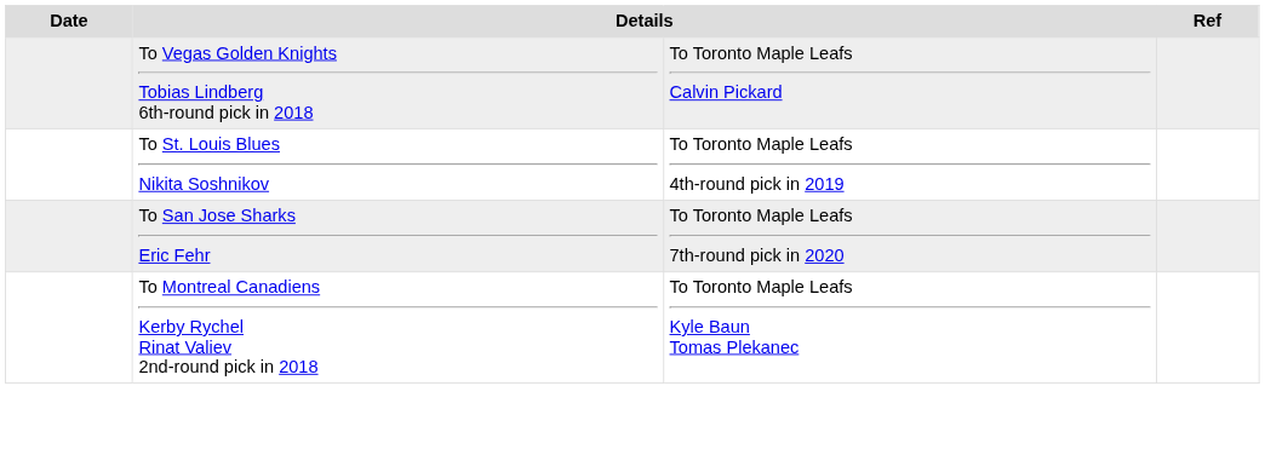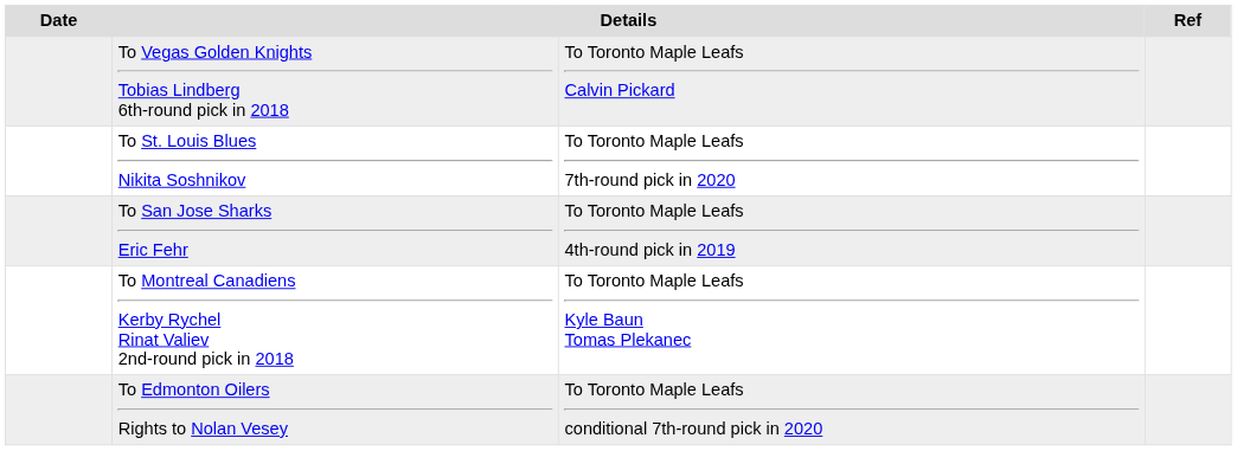 <table border=1 style="border-collapse:collapse" bordercolor="#DFDFDF" cellpadding="5" width=90%>
 <tr style="background:#ddd; text-align:center;">
 <th>Date</th>
 <th colspan="2">Details</th>
 <th>Ref</th>
 </tr>
 <tr style="background:#eee;">
 <td></td>
 <td valign="top">To <a href='#'>Vegas Golden Knights</a><hr><a href='#'>Tobias Lindberg</a><br>6th-round pick in <a href='#'>2018</a></td>
 <td valign="top">To Toronto Maple Leafs<hr><a href='#'>Calvin Pickard</a></td>
 <td></td>
 </tr>
 <tr>
 <td></td>
 <td valign="top">To <a href='#'>St. Louis Blues</a><hr><a href='#'>Nikita Soshnikov</a></td>
-<td valign="top">To Toronto Maple Leafs<hr>4th-round pick in <a href='#'>2019</a></td>
+<td valign="top">To Toronto Maple Leafs<hr>7th-round pick in <a href='#'>2020</a></td>
 <td></td>
 </tr>
 <tr style="background:#eee;">
 <td></td>
 <td valign="top">To <a href='#'>San Jose Sharks</a><hr><a href='#'>Eric Fehr</a></td>
-<td valign="top">To Toronto Maple Leafs<hr>7th-round pick in <a href='#'>2020</a></td>
+<td valign="top">To Toronto Maple Leafs<hr>4th-round pick in <a href='#'>2019</a></td>
 <td></td>
 </tr>
 <tr>
 <td></td>
 <td valign="top">To <a href='#'>Montreal Canadiens</a><hr><a href='#'>Kerby Rychel</a><br><a href='#'>Rinat Valiev</a><br>2nd-round pick in <a href='#'>2018</a></td>
 <td valign="top">To Toronto Maple Leafs<hr><a href='#'>Kyle Baun</a><br><a href='#'>Tomas Plekanec</a></td>
 <td></td>
 </tr>
+<tr style="background:#eee;">
+<td></td>
+<td valign="top">To <a href='#'>Edmonton Oilers</a><hr>Rights to <a href='#'>Nolan Vesey</a></td>
+<td valign="top">To Toronto Maple Leafs<hr>conditional 7th-round pick in <a href='#'>2020</a></td>
+<td></td>
+</tr>
 </table>
